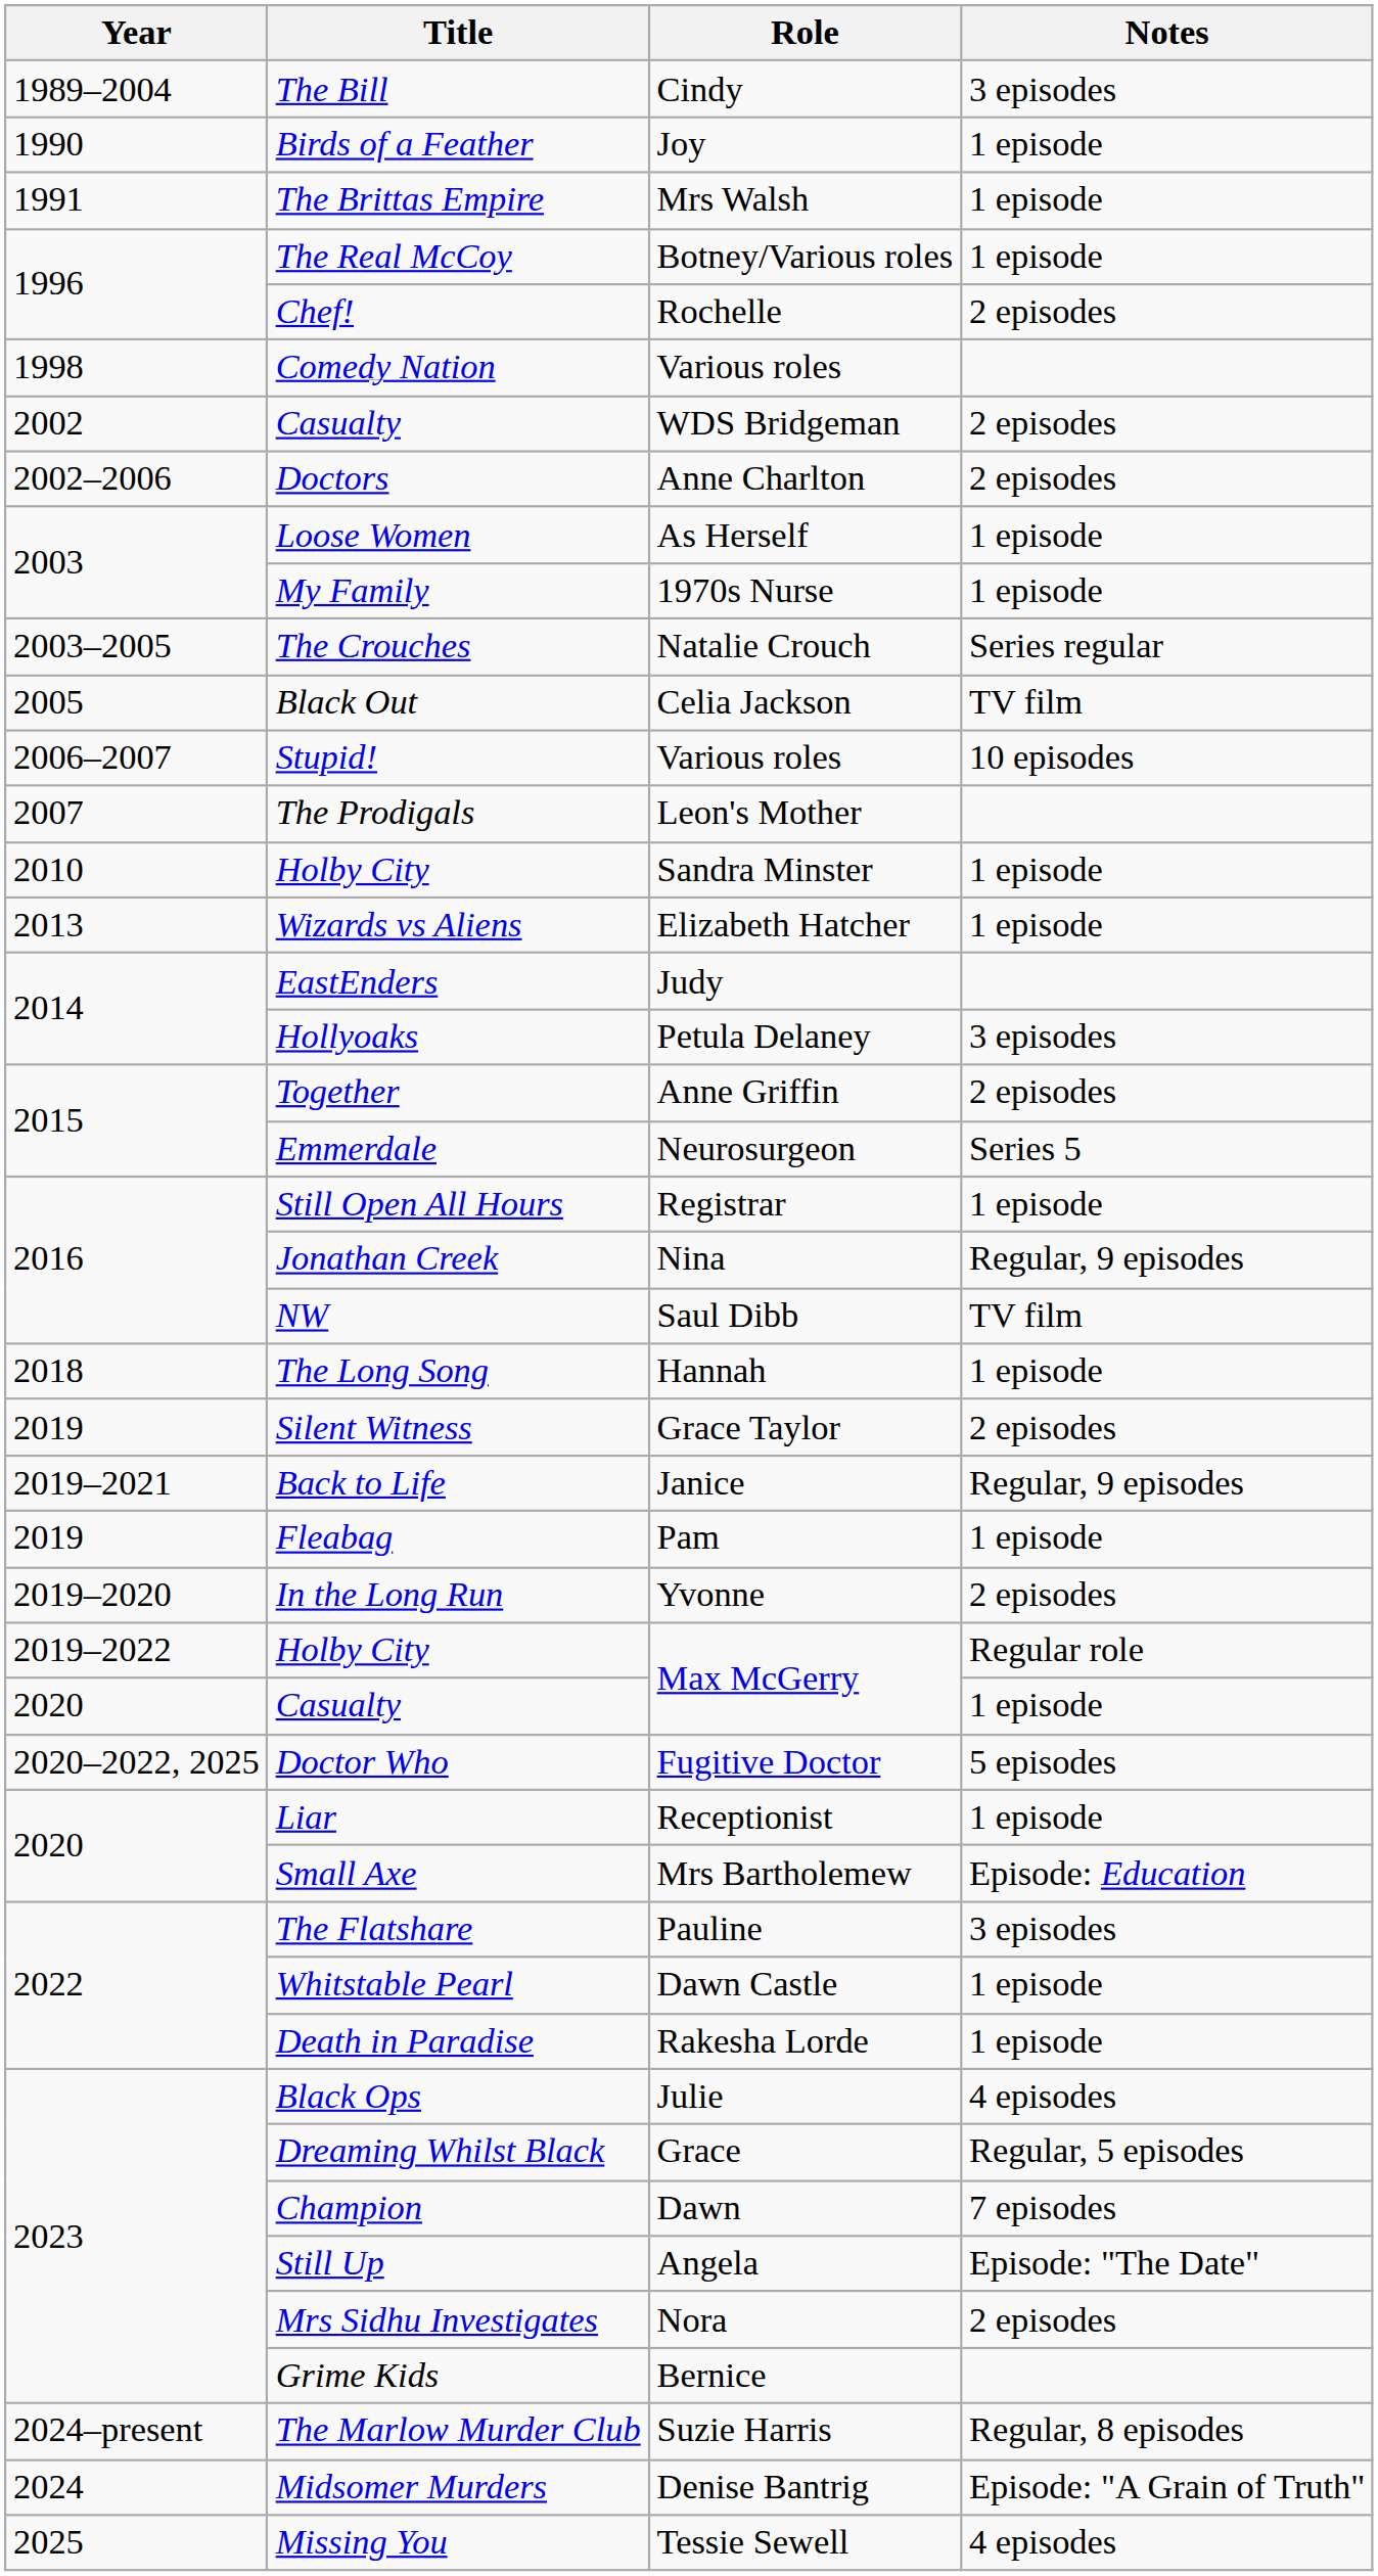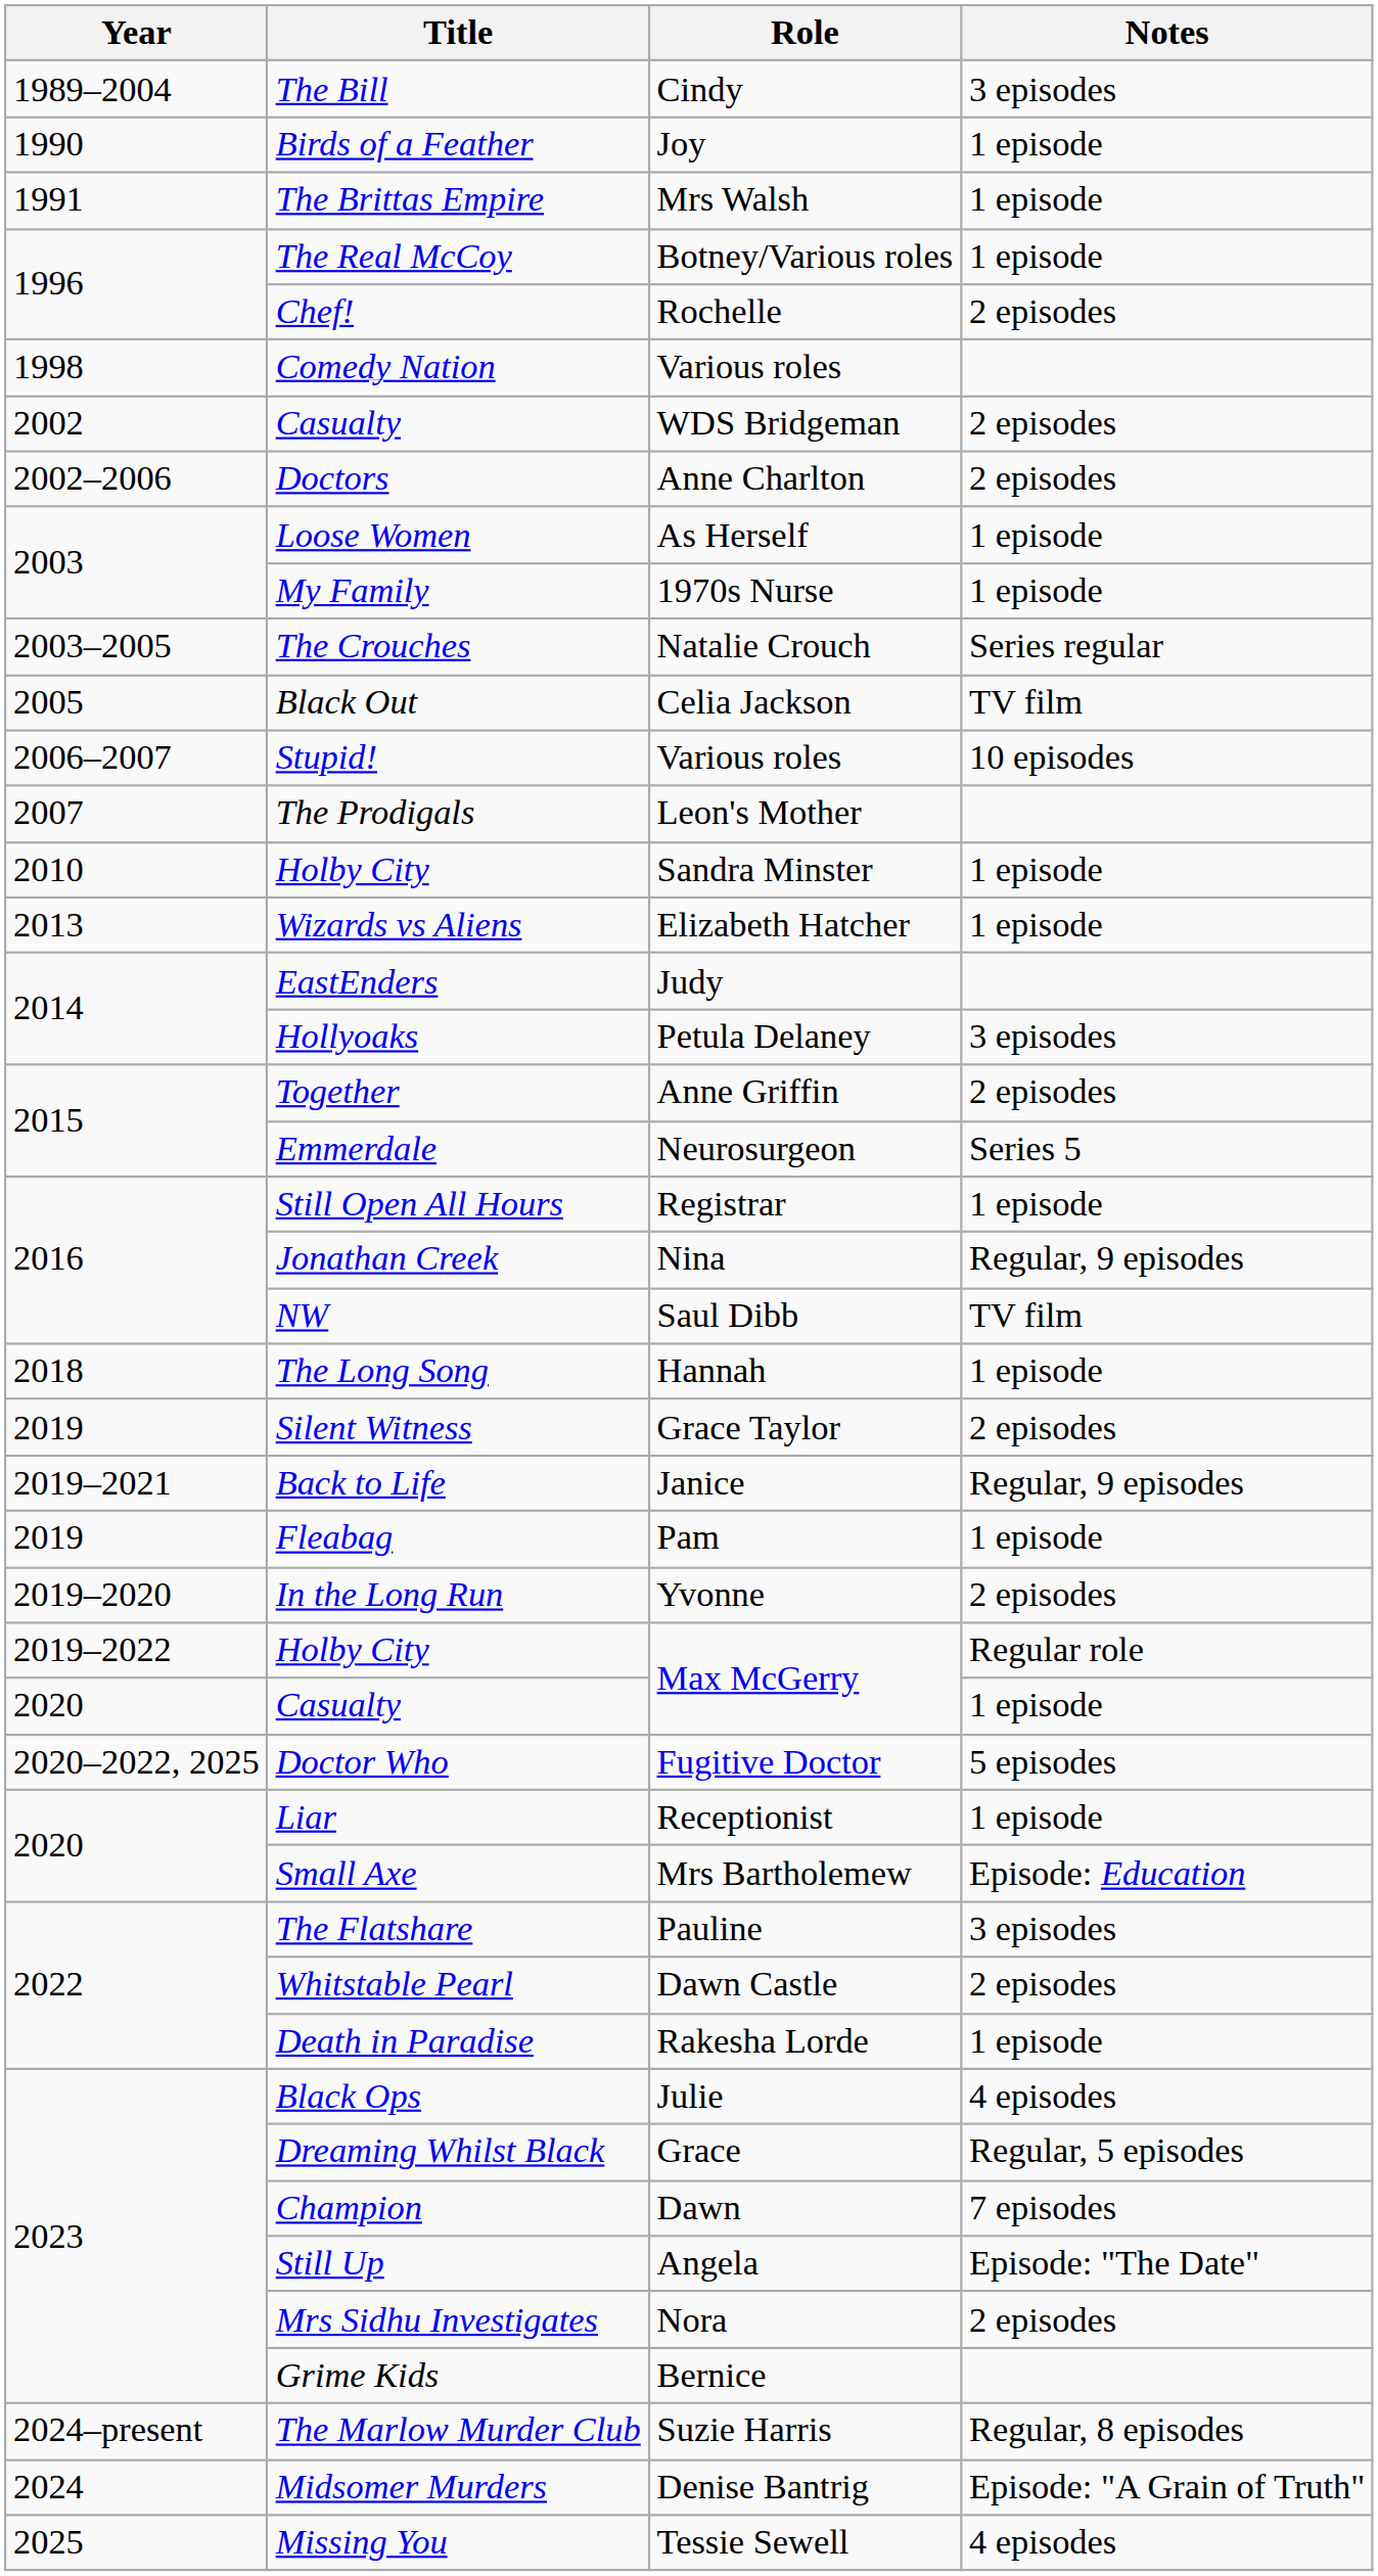 <table class="wikitable">
 <tr>
 <th>Year</th>
 <th>Title</th>
 <th>Role</th>
 <th>Notes</th>
 </tr>
 <tr>
 <td>1989–2004</td>
 <td><em><a href='#'>The Bill</a></em></td>
 <td>Cindy</td>
 <td>3 episodes</td>
 </tr>
 <tr>
 <td>1990</td>
 <td><em><a href='#'>Birds of a Feather</a></em></td>
 <td>Joy</td>
 <td>1 episode</td>
 </tr>
 <tr>
 <td>1991</td>
 <td><em><a href='#'>The Brittas Empire</a></em></td>
 <td>Mrs Walsh</td>
 <td>1 episode</td>
 </tr>
 <tr>
 <td rowspan="2">1996</td>
 <td><em><a href='#'>The Real McCoy</a></em></td>
 <td>Botney/Various roles</td>
 <td>1 episode</td>
 </tr>
 <tr>
 <td><em><a href='#'>Chef!</a></em></td>
 <td>Rochelle</td>
 <td>2 episodes</td>
 </tr>
 <tr>
 <td>1998</td>
 <td><em><a href='#'>Comedy Nation</a></em></td>
 <td>Various roles</td>
 <td></td>
 </tr>
 <tr>
 <td>2002</td>
 <td><em><a href='#'>Casualty</a></em></td>
 <td>WDS Bridgeman</td>
 <td>2 episodes</td>
 </tr>
 <tr>
 <td>2002–2006</td>
 <td><em><a href='#'>Doctors</a></em></td>
 <td>Anne Charlton</td>
 <td>2 episodes</td>
 </tr>
 <tr>
 <td rowspan="2">2003</td>
 <td><em><a href='#'>Loose Women</a></em></td>
 <td>As Herself</td>
 <td>1 episode</td>
 </tr>
 <tr>
 <td><em><a href='#'>My Family</a></em></td>
 <td>1970s Nurse</td>
 <td>1 episode</td>
 </tr>
 <tr>
 <td>2003–2005</td>
 <td><em><a href='#'>The Crouches</a></em></td>
 <td>Natalie Crouch</td>
 <td>Series regular</td>
 </tr>
 <tr>
 <td>2005</td>
 <td><em>Black Out</em></td>
 <td>Celia Jackson</td>
 <td>TV film</td>
 </tr>
 <tr>
 <td>2006–2007</td>
 <td><em><a href='#'>Stupid!</a></em></td>
 <td>Various roles</td>
 <td>10 episodes</td>
 </tr>
 <tr>
 <td>2007</td>
 <td><em>The Prodigals</em></td>
 <td>Leon's Mother</td>
 <td></td>
 </tr>
 <tr>
 <td>2010</td>
 <td><em><a href='#'>Holby City</a></em></td>
 <td>Sandra Minster</td>
 <td>1 episode</td>
 </tr>
 <tr>
 <td>2013</td>
 <td><em><a href='#'>Wizards vs Aliens</a></em></td>
 <td>Elizabeth Hatcher</td>
 <td>1 episode</td>
 </tr>
 <tr>
 <td rowspan="2">2014</td>
 <td><em><a href='#'>EastEnders</a></em></td>
 <td>Judy</td>
 <td></td>
 </tr>
 <tr>
 <td><em><a href='#'>Hollyoaks</a></em></td>
 <td>Petula Delaney</td>
 <td>3 episodes</td>
 </tr>
 <tr>
 <td rowspan="2">2015</td>
 <td><em><a href='#'>Together</a></em></td>
 <td>Anne Griffin</td>
 <td>2 episodes</td>
 </tr>
 <tr>
 <td><em><a href='#'>Emmerdale</a></em></td>
 <td>Neurosurgeon</td>
 <td>Series 5</td>
 </tr>
 <tr>
 <td rowspan="3">2016</td>
 <td><em><a href='#'>Still Open All Hours</a></em></td>
 <td>Registrar</td>
 <td>1 episode</td>
 </tr>
 <tr>
 <td><em><a href='#'>Jonathan Creek</a></em></td>
 <td>Nina</td>
 <td>Regular, 9 episodes</td>
 </tr>
 <tr>
 <td><em><a href='#'>NW</a></em></td>
 <td>Saul Dibb</td>
 <td>TV film</td>
 </tr>
 <tr>
 <td>2018</td>
 <td><em><a href='#'>The Long Song</a></em></td>
 <td>Hannah</td>
 <td>1 episode</td>
 </tr>
 <tr>
 <td>2019</td>
 <td><em><a href='#'>Silent Witness</a></em></td>
 <td>Grace Taylor</td>
 <td>2 episodes</td>
 </tr>
 <tr>
 <td>2019–2021</td>
 <td><em><a href='#'>Back to Life</a></em></td>
 <td>Janice</td>
 <td>Regular, 9 episodes</td>
 </tr>
 <tr>
 <td>2019</td>
 <td><em><a href='#'>Fleabag</a></em></td>
 <td>Pam</td>
 <td>1 episode</td>
 </tr>
 <tr>
 <td>2019–2020</td>
 <td><em><a href='#'>In the Long Run</a></em></td>
 <td>Yvonne</td>
 <td>2 episodes</td>
 </tr>
 <tr>
 <td>2019–2022</td>
 <td><em><a href='#'>Holby City</a></em></td>
 <td rowspan="2"><a href='#'>Max McGerry</a></td>
 <td>Regular role</td>
 </tr>
 <tr>
 <td>2020</td>
 <td><em><a href='#'>Casualty</a></em></td>
 <td>1 episode</td>
 </tr>
 <tr>
 <td>2020–2022, 2025</td>
 <td><em><a href='#'>Doctor Who</a></em></td>
 <td><a href='#'>Fugitive Doctor</a></td>
 <td>5 episodes</td>
 </tr>
 <tr>
 <td rowspan="2">2020</td>
 <td><em><a href='#'>Liar</a></em></td>
 <td>Receptionist</td>
 <td>1 episode</td>
 </tr>
 <tr>
 <td><em><a href='#'>Small Axe</a></em></td>
 <td>Mrs Bartholemew</td>
 <td>Episode: <em><a href='#'>Education</a></em></td>
 </tr>
 <tr>
 <td rowspan="3">2022</td>
 <td><em><a href='#'>The Flatshare</a></em></td>
 <td>Pauline</td>
 <td>3 episodes</td>
 </tr>
 <tr>
 <td><em><a href='#'>Whitstable Pearl</a></em></td>
 <td>Dawn Castle</td>
-<td>1 episode</td>
+<td>2 episodes</td>
 </tr>
 <tr>
 <td><em><a href='#'>Death in Paradise</a></em></td>
 <td>Rakesha Lorde</td>
 <td>1 episode</td>
 </tr>
 <tr>
 <td rowspan="6">2023</td>
 <td><em><a href='#'>Black Ops</a></em></td>
 <td>Julie</td>
 <td>4 episodes</td>
 </tr>
 <tr>
 <td><em><a href='#'>Dreaming Whilst Black</a></em></td>
 <td>Grace</td>
 <td>Regular, 5 episodes</td>
 </tr>
 <tr>
 <td><em><a href='#'>Champion</a></em></td>
 <td>Dawn</td>
 <td>7 episodes</td>
 </tr>
 <tr>
 <td><em><a href='#'>Still Up</a></em></td>
 <td>Angela</td>
 <td>Episode: "The Date"</td>
 </tr>
 <tr>
 <td><em><a href='#'>Mrs Sidhu Investigates</a></em></td>
 <td>Nora</td>
 <td>2 episodes</td>
 </tr>
 <tr>
 <td><em>Grime Kids</em></td>
 <td>Bernice</td>
 <td></td>
 </tr>
 <tr>
 <td>2024–present</td>
 <td><em><a href='#'>The Marlow Murder Club</a></em></td>
 <td>Suzie Harris</td>
 <td>Regular, 8 episodes</td>
 </tr>
 <tr>
 <td>2024</td>
 <td><em><a href='#'>Midsomer Murders</a></em></td>
 <td>Denise Bantrig</td>
 <td>Episode: "A Grain of Truth"</td>
 </tr>
 <tr>
 <td>2025</td>
 <td><em><a href='#'>Missing You</a></em></td>
 <td>Tessie Sewell</td>
 <td>4 episodes</td>
 </tr>
 </table>
